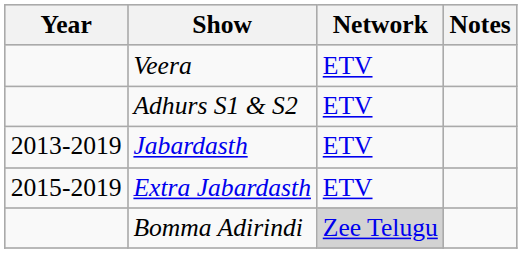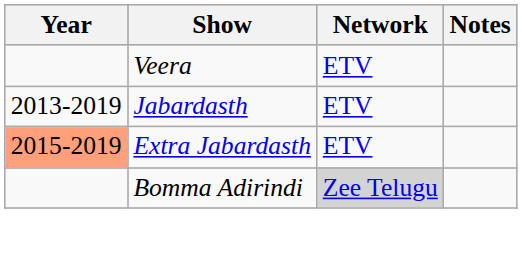 <table class="wikitable">
 <tr>
 <th>Year</th>
 <th>Show</th>
 <th>Network</th>
 <th>Notes</th>
 </tr>
 <tr>
 <td></td>
 <td><em>Veera</em></td>
 <td><a href='#'>ETV</a></td>
 <td></td>
 </tr>
 <tr>
-<td></td>
-<td><em>Adhurs S1 & S2</em></td>
-<td><a href='#'>ETV</a></td>
-<td></td>
-</tr>
-<tr>
 <td>2013-2019</td>
 <td><em><a href='#'>Jabardasth</a></em></td>
 <td><a href='#'>ETV</a></td>
 <td></td>
 </tr>
 <tr>
-<td>2015-2019</td>
+<td style="background: lightsalmon;">2015-2019</td>
 <td><em><a href='#'>Extra Jabardasth</a></em></td>
 <td><a href='#'>ETV</a></td>
 <td></td>
 </tr>
 <tr>
 <td></td>
 <td><em>Bomma Adirindi</em></td>
 <td style="background: lightgrey;"><a href='#'>Zee Telugu</a></td>
 <td><em></em></td>
 </tr>
 </table>
